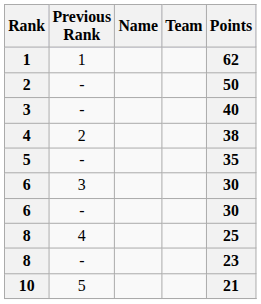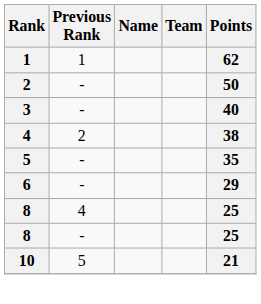 <table class="wikitable">
 <tr style="background:#ccccff;">
 <th>Rank</th>
 <th>Previous<br>Rank</th>
 <th>Name</th>
 <th>Team</th>
 <th>Points</th>
 </tr>
 <tr>
 <th>1</th>
 <td align="center">1</td>
 <td></td>
 <td></td>
 <th>62</th>
 </tr>
 <tr>
 <th>2</th>
 <td align="center">-</td>
 <td></td>
 <td></td>
 <th>50</th>
 </tr>
 <tr>
 <th>3</th>
 <td align="center">-</td>
 <td></td>
 <td></td>
 <th>40</th>
 </tr>
 <tr>
 <th>4</th>
 <td align="center">2</td>
 <td></td>
 <td></td>
 <th>38</th>
 </tr>
 <tr>
 <th>5</th>
 <td align="center">-</td>
 <td></td>
 <td></td>
 <th>35</th>
 </tr>
 <tr>
 <th>6</th>
-<td align="center">3</td>
-<td></td>
-<td></td>
-<th>30</th>
-</tr>
-<tr>
-<th>6</th>
 <td align="center">-</td>
 <td></td>
 <td></td>
-<th>30</th>
+<th>29</th>
 </tr>
 <tr>
 <th>8</th>
 <td align="center">4</td>
 <td></td>
 <td></td>
 <th>25</th>
 </tr>
 <tr>
 <th>8</th>
 <td align="center">-</td>
 <td></td>
 <td></td>
-<th>23</th>
+<th>25</th>
 </tr>
 <tr>
 <th>10</th>
 <td align="center">5</td>
 <td></td>
 <td></td>
 <th>21</th>
 </tr>
 <tr>
 </tr>
 </table>
